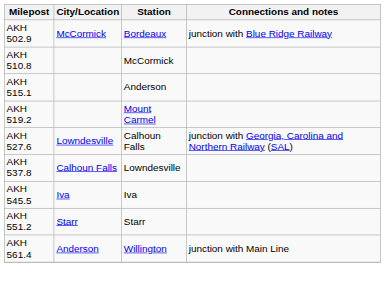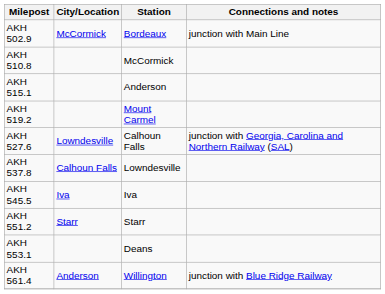 <table class="wikitable">
 <tr>
 <th>Milepost</th>
 <th>City/Location</th>
 <th>Station</th>
 <th>Connections and notes</th>
 </tr>
 <tr>
 <td>AKH 502.9</td>
 <td><a href='#'>McCormick</a></td>
 <td><a href='#'>Bordeaux</a></td>
-<td>junction with <a href='#'>Blue Ridge Railway</a></td>
+<td>junction with Main Line</td>
 </tr>
 <tr>
 <td>AKH 510.8</td>
 <td></td>
 <td>McCormick</td>
 <td></td>
 </tr>
 <tr>
 <td>AKH 515.1</td>
 <td></td>
 <td>Anderson</td>
 <td></td>
 </tr>
 <tr>
 <td>AKH 519.2</td>
 <td></td>
 <td><a href='#'>Mount Carmel</a></td>
 <td></td>
 </tr>
 <tr>
 <td>AKH 527.6</td>
 <td><a href='#'>Lowndesville</a></td>
 <td>Calhoun Falls</td>
 <td>junction with <a href='#'>Georgia, Carolina and Northern Railway</a> (<a href='#'>SAL</a>)</td>
 </tr>
 <tr>
 <td>AKH 537.8</td>
 <td><a href='#'>Calhoun Falls</a></td>
 <td>Lowndesville</td>
 <td></td>
 </tr>
 <tr>
 <td>AKH 545.5</td>
 <td><a href='#'>Iva</a></td>
 <td>Iva</td>
 <td></td>
 </tr>
 <tr>
 <td>AKH 551.2</td>
 <td><a href='#'>Starr</a></td>
 <td>Starr</td>
 <td></td>
 </tr>
 <tr>
+<td>AKH 553.1</td>
+<td></td>
+<td>Deans</td>
+<td></td>
+</tr>
+<tr>
 <td>AKH 561.4</td>
 <td><a href='#'>Anderson</a></td>
 <td><a href='#'>Willington</a></td>
-<td>junction with Main Line</td>
+<td>junction with <a href='#'>Blue Ridge Railway</a></td>
 </tr>
 <tr>
 </tr>
 </table>
